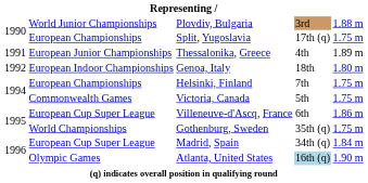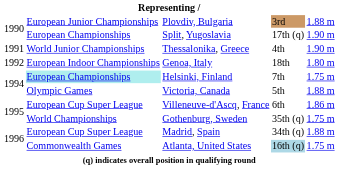 <table>
 <tr>
 <th colspan="6">Representing  / </th>
 </tr>
 <tr>
 <td rowspan=2>1990</td>
-<td><a href='#'>World Junior Championships</a></td>
+<td><a href='#'>European Junior Championships</a></td>
 <td><a href='#'>Plovdiv, Bulgaria</a></td>
 <td style="background:#c96;">3rd</td>
 <td><a href='#'>1.88 m</a></td>
 </tr>
 <tr>
 <td><a href='#'>European Championships</a></td>
 <td><a href='#'>Split</a>, <a href='#'>Yugoslavia</a></td>
 <td>17th (q)</td>
-<td><a href='#'>1.75 m</a></td>
+<td><a href='#'>1.90 m</a></td>
 </tr>
 <tr>
 <td>1991</td>
-<td><a href='#'>European Junior Championships</a></td>
+<td><a href='#'>World Junior Championships</a></td>
 <td><a href='#'>Thessalonika</a>, <a href='#'>Greece</a></td>
 <td>4th</td>
-<td>1.89 m</td>
+<td><a href='#'>1.90 m</a></td>
 </tr>
 <tr>
 <td>1992</td>
 <td><a href='#'>European Indoor Championships</a></td>
 <td><a href='#'>Genoa, Italy</a></td>
 <td>18th</td>
 <td><a href='#'>1.80 m</a></td>
 </tr>
 <tr>
 <td rowspan=2>1994</td>
-<td><a href='#'>European Championships</a></td>
+<td style="background: paleturquoise;"><a href='#'>European Championships</a></td>
 <td><a href='#'>Helsinki, Finland</a></td>
 <td>7th</td>
 <td><a href='#'>1.75 m</a></td>
 </tr>
 <tr>
-<td><a href='#'>Commonwealth Games</a></td>
+<td><a href='#'>Olympic Games</a></td>
 <td><a href='#'>Victoria, Canada</a></td>
 <td>5th</td>
-<td><a href='#'>1.75 m</a></td>
+<td><a href='#'>1.88 m</a></td>
 </tr>
 <tr>
 <td rowspan=2>1995</td>
 <td><a href='#'>European Cup Super League</a></td>
 <td><a href='#'>Villeneuve-d'Ascq</a>, <a href='#'>France</a></td>
 <td>6th</td>
 <td><a href='#'>1.86 m</a></td>
 </tr>
 <tr>
 <td><a href='#'>World Championships</a></td>
 <td><a href='#'>Gothenburg, Sweden</a></td>
 <td>35th (q)</td>
 <td><a href='#'>1.75 m</a></td>
 </tr>
 <tr>
 <td rowspan=2>1996</td>
 <td><a href='#'>European Cup Super League</a></td>
 <td><a href='#'>Madrid</a>, <a href='#'>Spain</a></td>
 <td>34th (q)</td>
-<td><a href='#'>1.84 m</a></td>
+<td><a href='#'>1.88 m</a></td>
 </tr>
 <tr>
-<td><a href='#'>Olympic Games</a></td>
+<td><a href='#'>Commonwealth Games</a></td>
 <td><a href='#'>Atlanta, United States</a></td>
 <td style="background: lightblue;">16th (q)</td>
-<td><a href='#'>1.90 m</a></td>
+<td><a href='#'>1.75 m</a></td>
 </tr>
 <tr>
 <th colspan=6><small><strong> (q) indicates overall position in qualifying round</strong></small></th>
 </tr>
 </table>
